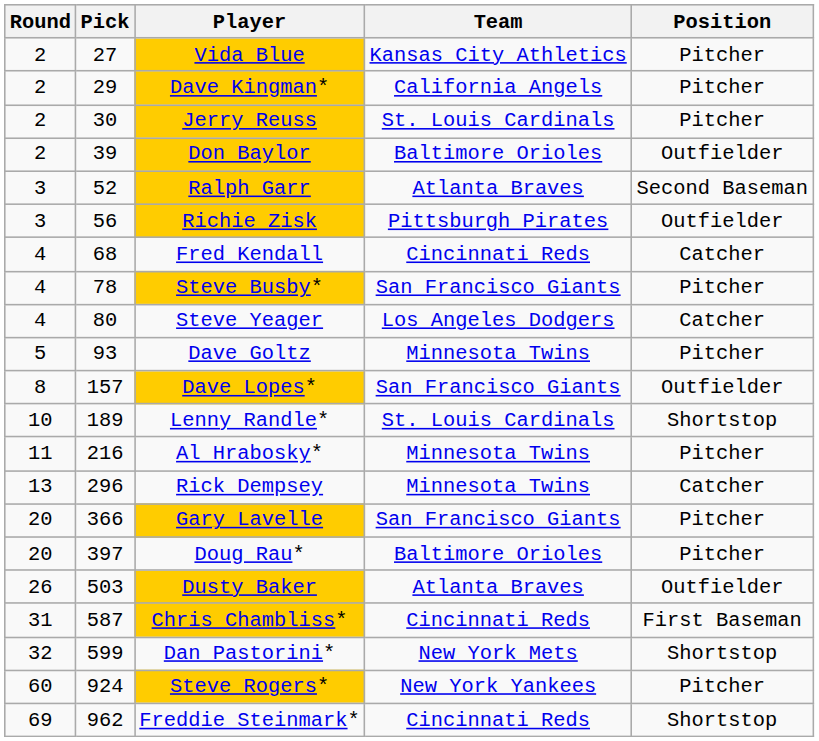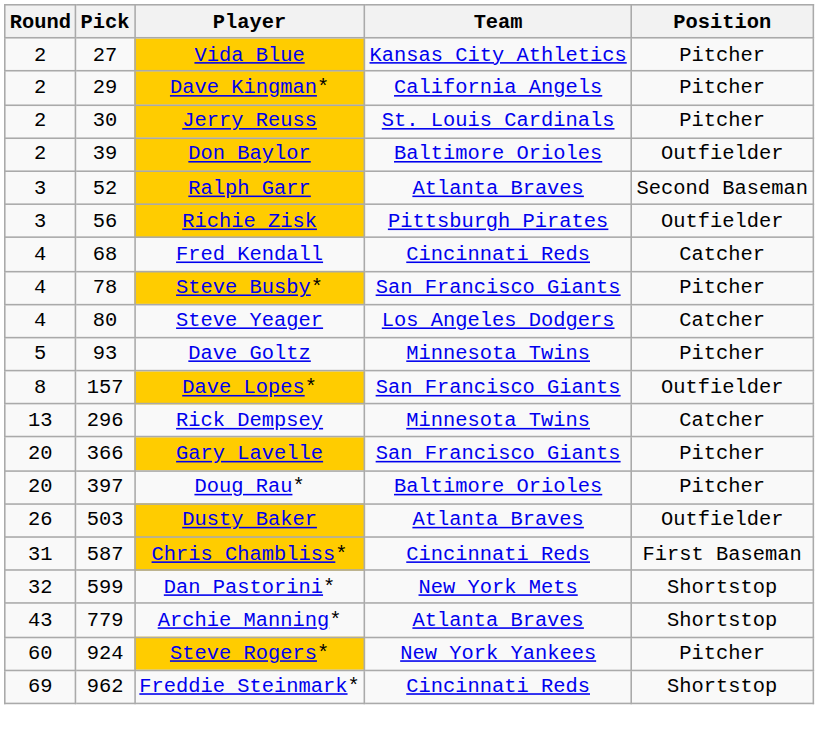 <table class="wikitable sortable" style="text-align:center;" border="1">
 <tr>
 <th>Round</th>
 <th>Pick</th>
 <th>Player</th>
 <th>Team</th>
 <th>Position</th>
 </tr>
 <tr>
 <td>2</td>
 <td>27</td>
 <td bgcolor="#FFCC00"><a href='#'>Vida Blue</a></td>
 <td><a href='#'>Kansas City Athletics</a></td>
 <td>Pitcher</td>
 </tr>
 <tr>
 <td>2</td>
 <td>29</td>
 <td bgcolor="#FFCC00"><a href='#'>Dave Kingman</a>*</td>
 <td><a href='#'>California Angels</a></td>
 <td>Pitcher</td>
 </tr>
 <tr>
 <td>2</td>
 <td>30</td>
 <td bgcolor="#FFCC00"><a href='#'>Jerry Reuss</a></td>
 <td><a href='#'>St. Louis Cardinals</a></td>
 <td>Pitcher</td>
 </tr>
 <tr>
 <td>2</td>
 <td>39</td>
 <td bgcolor="#FFCC00"><a href='#'>Don Baylor</a></td>
 <td><a href='#'>Baltimore Orioles</a></td>
 <td>Outfielder</td>
 </tr>
 <tr>
 <td>3</td>
 <td>52</td>
 <td bgcolor="#FFCC00"><a href='#'>Ralph Garr</a></td>
 <td><a href='#'>Atlanta Braves</a></td>
 <td>Second Baseman</td>
 </tr>
 <tr>
 <td>3</td>
 <td>56</td>
 <td bgcolor="#FFCC00"><a href='#'>Richie Zisk</a></td>
 <td><a href='#'>Pittsburgh Pirates</a></td>
 <td>Outfielder</td>
 </tr>
 <tr>
 <td>4</td>
 <td>68</td>
 <td><a href='#'>Fred Kendall</a></td>
 <td><a href='#'>Cincinnati Reds</a></td>
 <td>Catcher</td>
 </tr>
 <tr>
 <td>4</td>
 <td>78</td>
 <td bgcolor="#FFCC00"><a href='#'>Steve Busby</a>*</td>
 <td><a href='#'>San Francisco Giants</a></td>
 <td>Pitcher</td>
 </tr>
 <tr>
 <td>4</td>
 <td>80</td>
 <td><a href='#'>Steve Yeager</a></td>
 <td><a href='#'>Los Angeles Dodgers</a></td>
 <td>Catcher</td>
 </tr>
 <tr>
 <td>5</td>
 <td>93</td>
 <td><a href='#'>Dave Goltz</a></td>
 <td><a href='#'>Minnesota Twins</a></td>
 <td>Pitcher</td>
 </tr>
 <tr>
 <td>8</td>
 <td>157</td>
 <td bgcolor="#FFCC00"><a href='#'>Dave Lopes</a>*</td>
 <td><a href='#'>San Francisco Giants</a></td>
 <td>Outfielder</td>
 </tr>
 <tr>
-<td>10</td>
-<td>189</td>
-<td><a href='#'>Lenny Randle</a>*</td>
-<td><a href='#'>St. Louis Cardinals</a></td>
-<td>Shortstop</td>
-</tr>
-<tr>
-<td>11</td>
-<td>216</td>
-<td><a href='#'>Al Hrabosky</a>*</td>
-<td><a href='#'>Minnesota Twins</a></td>
-<td>Pitcher</td>
-</tr>
-<tr>
 <td>13</td>
 <td>296</td>
 <td><a href='#'>Rick Dempsey</a></td>
 <td><a href='#'>Minnesota Twins</a></td>
 <td>Catcher</td>
 </tr>
 <tr>
 <td>20</td>
 <td>366</td>
 <td bgcolor="#FFCC00"><a href='#'>Gary Lavelle</a></td>
 <td><a href='#'>San Francisco Giants</a></td>
 <td>Pitcher</td>
 </tr>
 <tr>
 <td>20</td>
 <td>397</td>
 <td><a href='#'>Doug Rau</a>*</td>
 <td><a href='#'>Baltimore Orioles</a></td>
 <td>Pitcher</td>
 </tr>
 <tr>
 <td>26</td>
 <td>503</td>
 <td bgcolor="#FFCC00"><a href='#'>Dusty Baker</a></td>
 <td><a href='#'>Atlanta Braves</a></td>
 <td>Outfielder</td>
 </tr>
 <tr>
 <td>31</td>
 <td>587</td>
 <td bgcolor="#FFCC00"><a href='#'>Chris Chambliss</a>*</td>
 <td><a href='#'>Cincinnati Reds</a></td>
 <td>First Baseman</td>
 </tr>
 <tr>
 <td>32</td>
 <td>599</td>
 <td><a href='#'>Dan Pastorini</a>*</td>
 <td><a href='#'>New York Mets</a></td>
 <td>Shortstop</td>
 </tr>
 <tr>
+<td>43</td>
+<td>779</td>
+<td><a href='#'>Archie Manning</a>*</td>
+<td><a href='#'>Atlanta Braves</a></td>
+<td>Shortstop</td>
+</tr>
+<tr>
 <td>60</td>
 <td>924</td>
 <td bgcolor="#FFCC00"><a href='#'>Steve Rogers</a>*</td>
 <td><a href='#'>New York Yankees</a></td>
 <td>Pitcher</td>
 </tr>
 <tr>
 <td>69</td>
 <td>962</td>
 <td><a href='#'>Freddie Steinmark</a>*</td>
 <td><a href='#'>Cincinnati Reds</a></td>
 <td>Shortstop</td>
 </tr>
 </table>
